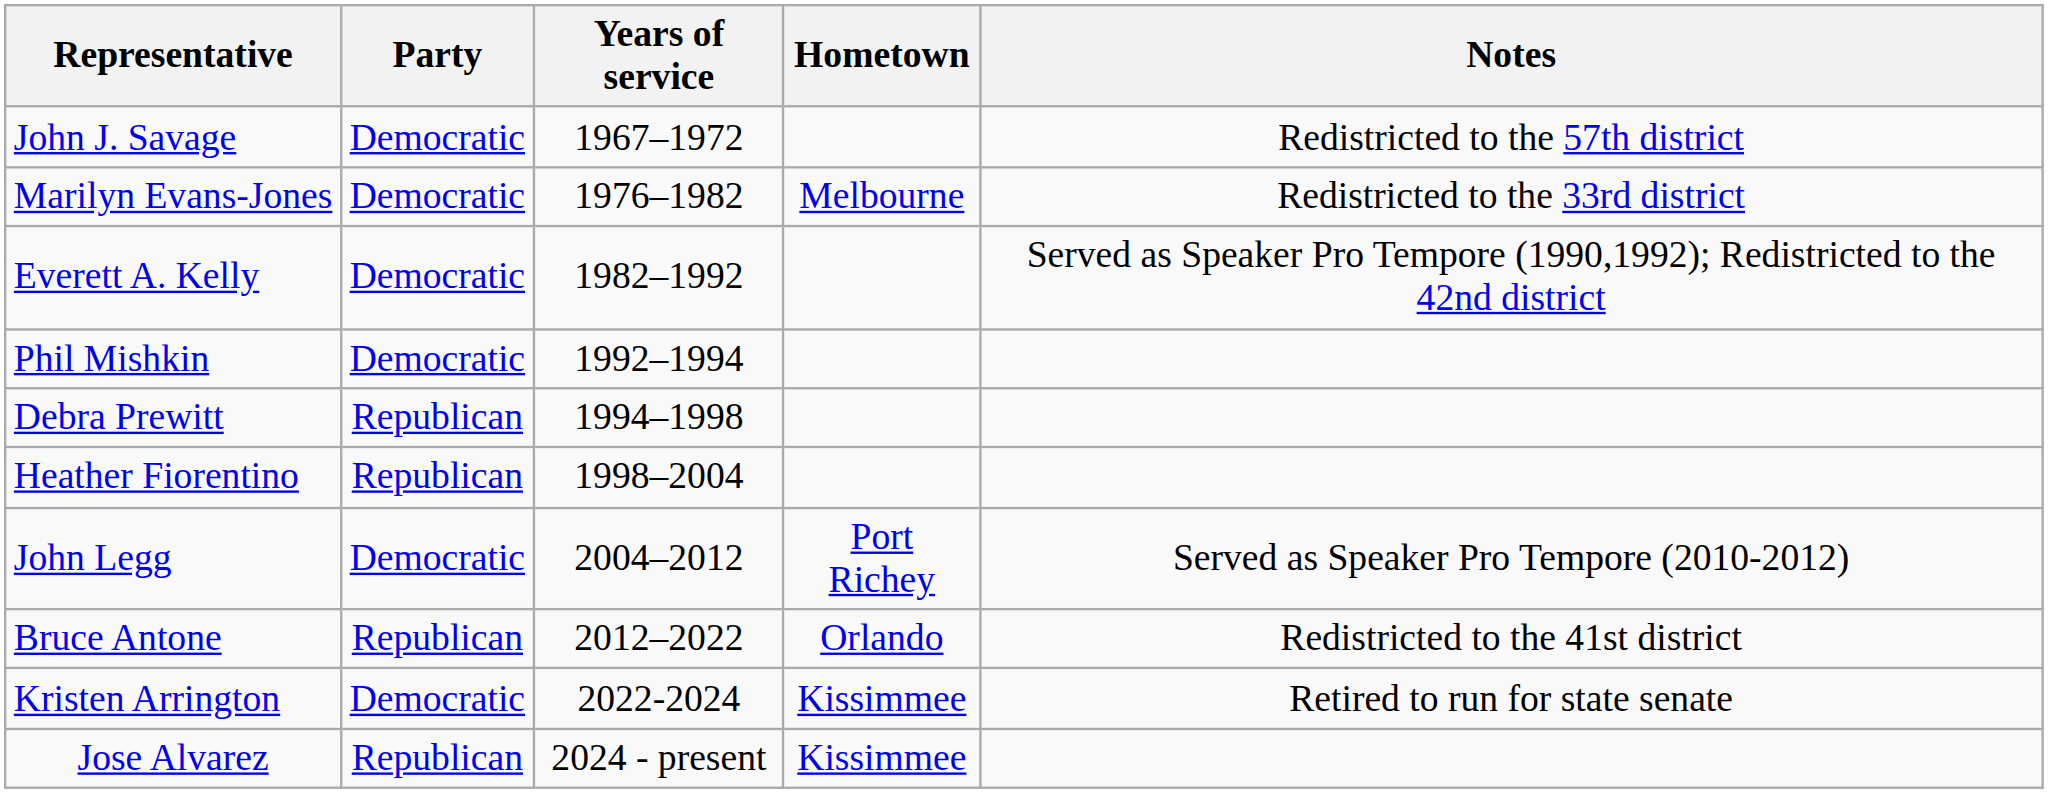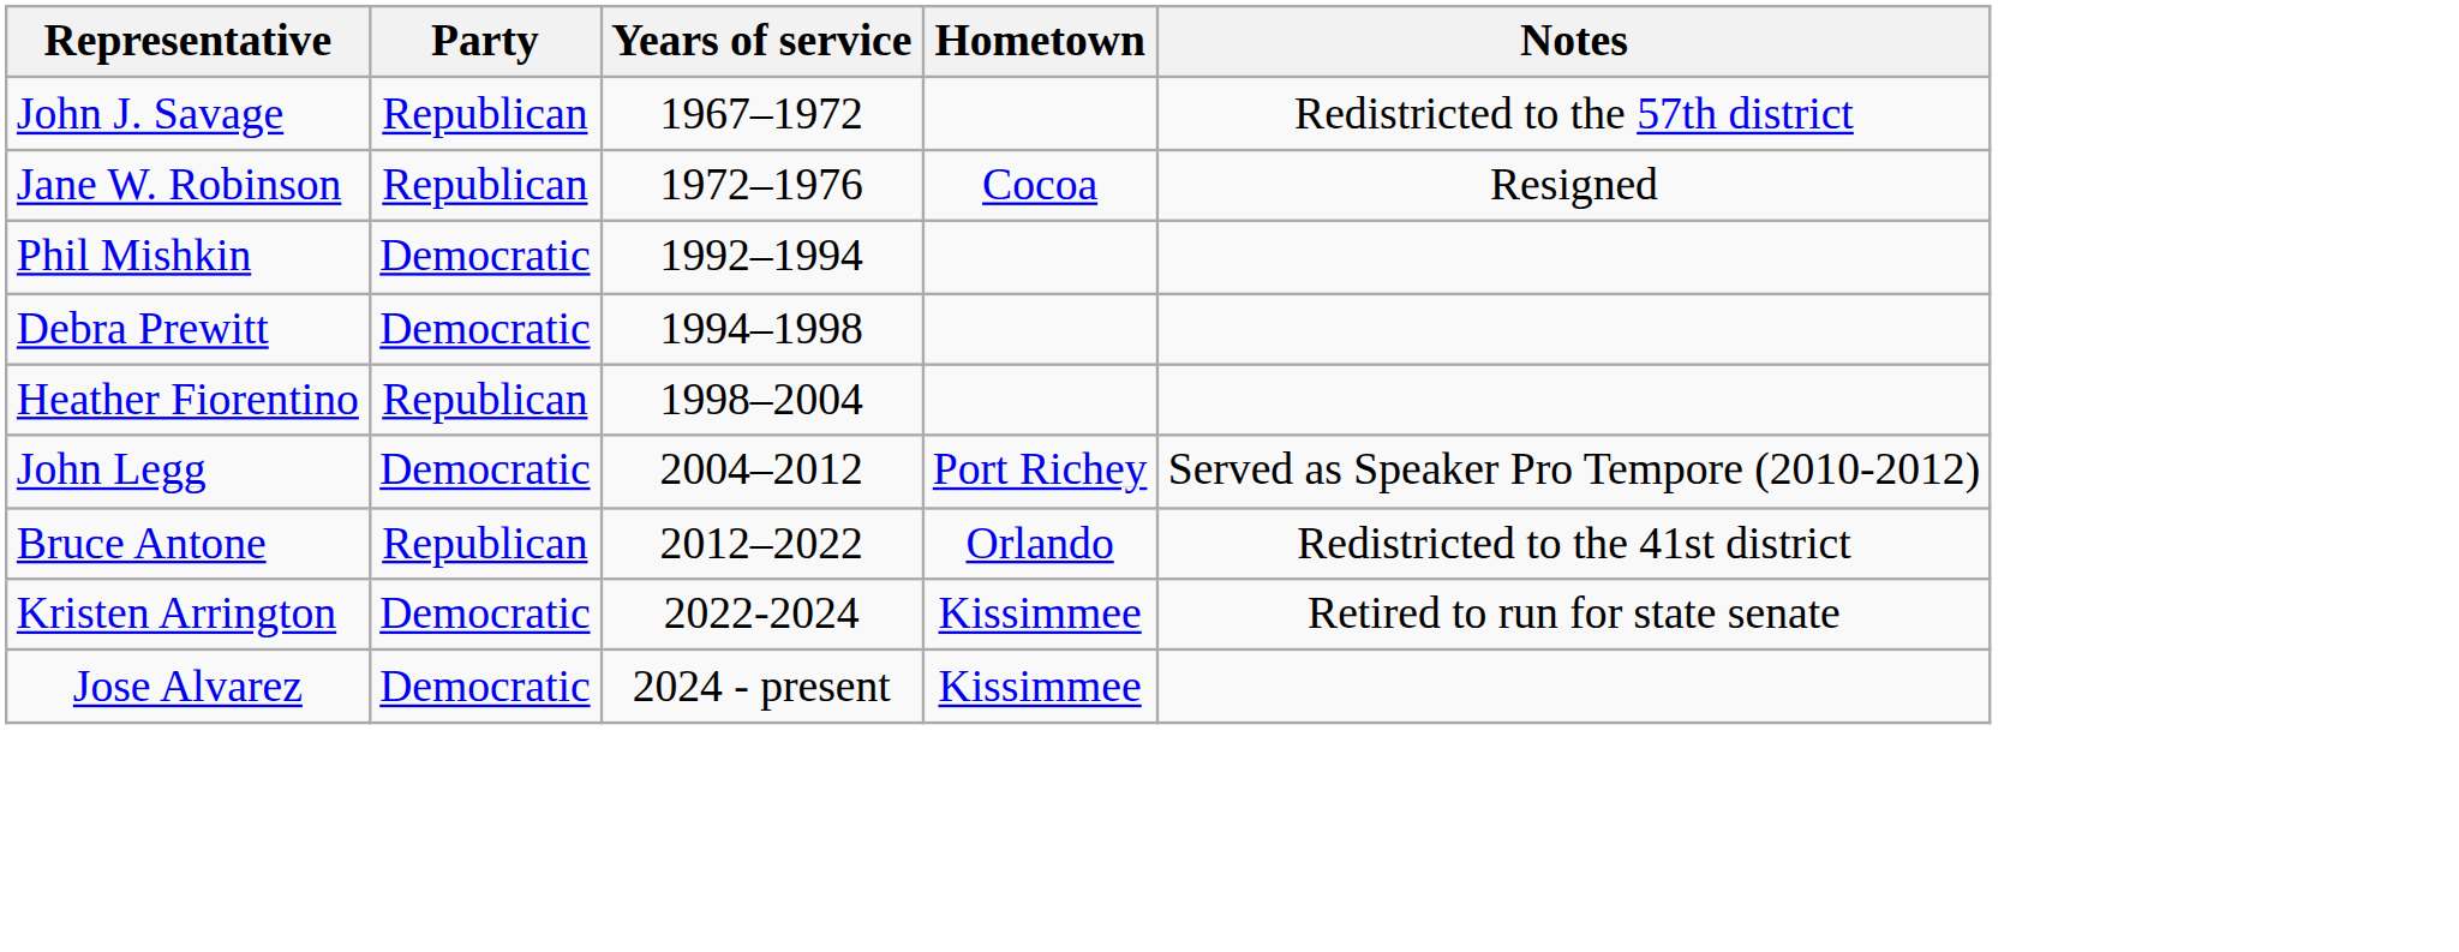 <table class=wikitable style="text-align:center">
 <tr>
 <th>Representative</th>
 <th>Party</th>
 <th>Years of service</th>
 <th>Hometown</th>
 <th>Notes</th>
 </tr>
 <tr>
 <td align=left nowrap><a href='#'>John J. Savage</a></td>
-<td><a href='#'>Democratic</a></td>
+<td><a href='#'>Republican</a></td>
 <td>1967–1972</td>
 <td></td>
 <td>Redistricted to the <a href='#'>57th district</a></td>
 </tr>
 <tr>
-<td align=left nowrap><a href='#'>Marilyn Evans-Jones</a></td>
-<td><a href='#'>Democratic</a></td>
-<td>1976–1982</td>
-<td><a href='#'>Melbourne</a></td>
-<td>Redistricted to the <a href='#'>33rd district</a></td>
-</tr>
-<tr>
-<td align=left nowrap><a href='#'>Everett A. Kelly</a></td>
-<td><a href='#'>Democratic</a></td>
-<td>1982–1992</td>
-<td></td>
-<td>Served as Speaker Pro Tempore (1990,1992); Redistricted to the <a href='#'>42nd district</a></td>
+<td align=left nowrap><a href='#'>Jane W. Robinson</a></td>
+<td><a href='#'>Republican</a></td>
+<td>1972–1976</td>
+<td><a href='#'>Cocoa</a></td>
+<td>Resigned</td>
 </tr>
 <tr>
 <td align=left nowrap><a href='#'>Phil Mishkin</a></td>
 <td><a href='#'>Democratic</a></td>
 <td>1992–1994</td>
 <td></td>
 <td></td>
 </tr>
 <tr>
 <td align=left nowrap><a href='#'>Debra Prewitt</a></td>
-<td><a href='#'>Republican</a></td>
+<td><a href='#'>Democratic</a></td>
 <td>1994–1998</td>
 <td></td>
 <td></td>
 </tr>
 <tr>
 <td align=left nowrap><a href='#'>Heather Fiorentino</a></td>
 <td><a href='#'>Republican</a></td>
 <td>1998–2004</td>
 <td></td>
 <td></td>
 </tr>
 <tr>
 <td align=left nowrap><a href='#'>John Legg</a></td>
 <td><a href='#'>Democratic</a></td>
 <td>2004–2012</td>
 <td><a href='#'>Port Richey</a></td>
 <td>Served as Speaker Pro Tempore (2010-2012)</td>
 </tr>
 <tr>
 <td align=left nowrap><a href='#'>Bruce Antone</a></td>
 <td><a href='#'>Republican</a></td>
 <td>2012–2022</td>
 <td><a href='#'>Orlando</a></td>
 <td>Redistricted to the 41st district</td>
 </tr>
 <tr>
 <td align=left nowrap><a href='#'>Kristen Arrington</a></td>
 <td><a href='#'>Democratic</a></td>
 <td>2022-2024</td>
 <td><a href='#'>Kissimmee</a></td>
 <td>Retired to run for state senate</td>
 </tr>
 <tr>
 <td><a href='#'>Jose Alvarez</a></td>
-<td><a href='#'>Republican</a></td>
+<td><a href='#'>Democratic</a></td>
 <td>2024 - present</td>
 <td><a href='#'>Kissimmee</a></td>
 <td></td>
 </tr>
 </table>
